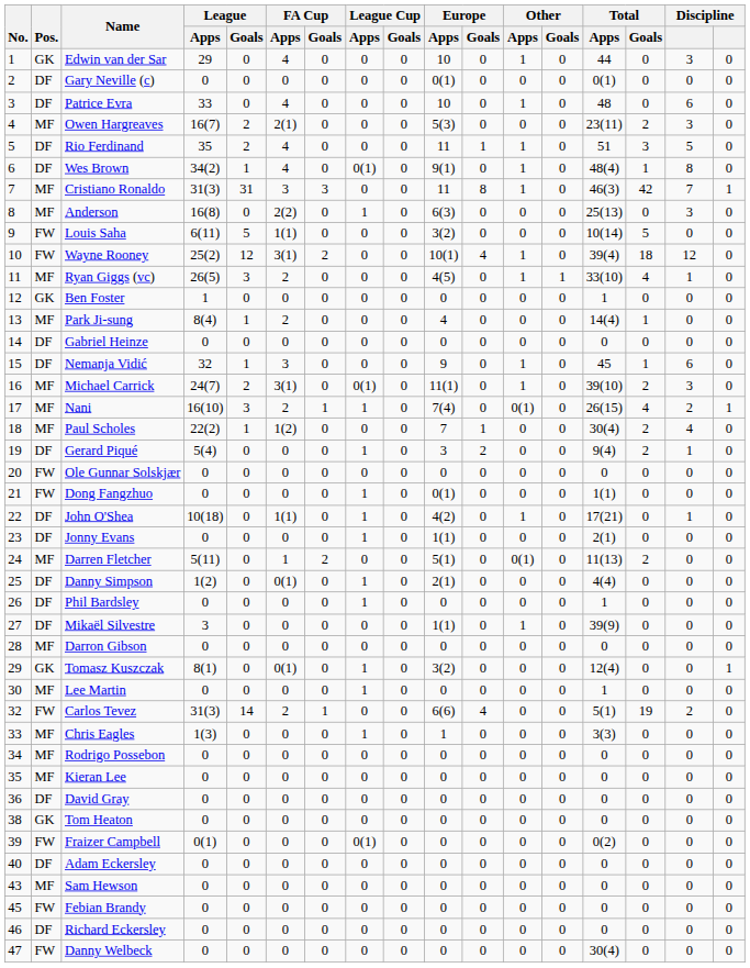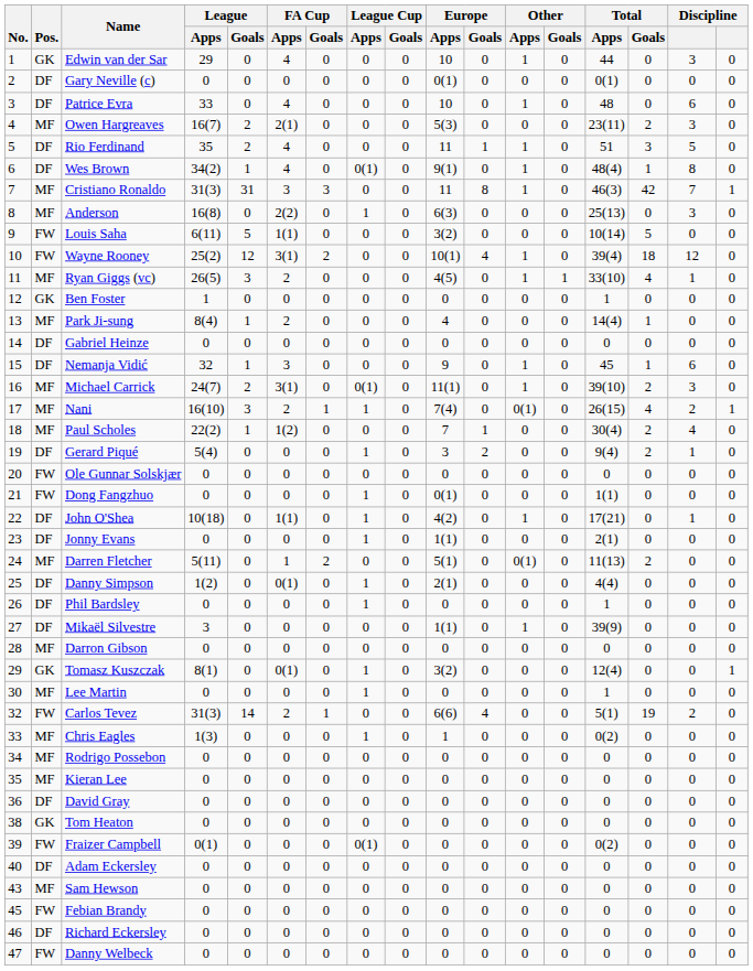 <table class="wikitable" style="text-align:center">
 <tr>
 <th rowspan="2" valign="bottom">No.</th>
 <th rowspan="2" valign="bottom">Pos.</th>
 <th rowspan="2">Name</th>
 <th colspan="2" width="85">League</th>
 <th colspan="2" width="85">FA Cup</th>
 <th colspan="2" width="85">League Cup</th>
 <th colspan="2" width="85">Europe</th>
 <th colspan="2" width="85">Other</th>
 <th colspan="2" width="85">Total</th>
 <th colspan="2" width="85">Discipline</th>
 </tr>
 <tr>
 <th>Apps</th>
 <th>Goals</th>
 <th>Apps</th>
 <th>Goals</th>
 <th>Apps</th>
 <th>Goals</th>
 <th>Apps</th>
 <th>Goals</th>
 <th>Apps</th>
 <th>Goals</th>
 <th>Apps</th>
 <th>Goals</th>
 <th></th>
 <th></th>
 </tr>
 <tr>
 <td align="left">1</td>
 <td align="left">GK</td>
 <td align="left"> <a href='#'>Edwin van der Sar</a></td>
 <td>29</td>
 <td>0</td>
 <td>4</td>
 <td>0</td>
 <td>0</td>
 <td>0</td>
 <td>10</td>
 <td>0</td>
 <td>1</td>
 <td>0</td>
 <td>44</td>
 <td>0</td>
 <td>3</td>
 <td>0</td>
 </tr>
 <tr>
 <td align="left">2</td>
 <td align="left">DF</td>
 <td align="left"> <a href='#'>Gary Neville</a> (<a href='#'>c</a>)</td>
 <td>0</td>
 <td>0</td>
 <td>0</td>
 <td>0</td>
 <td>0</td>
 <td>0</td>
 <td>0(1)</td>
 <td>0</td>
 <td>0</td>
 <td>0</td>
 <td>0(1)</td>
 <td>0</td>
 <td>0</td>
 <td>0</td>
 </tr>
 <tr>
 <td align="left">3</td>
 <td align="left">DF</td>
 <td align="left"> <a href='#'>Patrice Evra</a></td>
 <td>33</td>
 <td>0</td>
 <td>4</td>
 <td>0</td>
 <td>0</td>
 <td>0</td>
 <td>10</td>
 <td>0</td>
 <td>1</td>
 <td>0</td>
 <td>48</td>
 <td>0</td>
 <td>6</td>
 <td>0</td>
 </tr>
 <tr>
 <td align="left">4</td>
 <td align="left">MF</td>
 <td align="left"> <a href='#'>Owen Hargreaves</a></td>
 <td>16(7)</td>
 <td>2</td>
 <td>2(1)</td>
 <td>0</td>
 <td>0</td>
 <td>0</td>
 <td>5(3)</td>
 <td>0</td>
 <td>0</td>
 <td>0</td>
 <td>23(11)</td>
 <td>2</td>
 <td>3</td>
 <td>0</td>
 </tr>
 <tr>
 <td align="left">5</td>
 <td align="left">DF</td>
 <td align="left"> <a href='#'>Rio Ferdinand</a></td>
 <td>35</td>
 <td>2</td>
 <td>4</td>
 <td>0</td>
 <td>0</td>
 <td>0</td>
 <td>11</td>
 <td>1</td>
 <td>1</td>
 <td>0</td>
 <td>51</td>
 <td>3</td>
 <td>5</td>
 <td>0</td>
 </tr>
 <tr>
 <td align="left">6</td>
 <td align="left">DF</td>
 <td align="left"> <a href='#'>Wes Brown</a></td>
 <td>34(2)</td>
 <td>1</td>
 <td>4</td>
 <td>0</td>
 <td>0(1)</td>
 <td>0</td>
 <td>9(1)</td>
 <td>0</td>
 <td>1</td>
 <td>0</td>
 <td>48(4)</td>
 <td>1</td>
 <td>8</td>
 <td>0</td>
 </tr>
 <tr>
 <td align="left">7</td>
 <td align="left">MF</td>
 <td align="left"> <a href='#'>Cristiano Ronaldo</a></td>
 <td>31(3)</td>
 <td>31</td>
 <td>3</td>
 <td>3</td>
 <td>0</td>
 <td>0</td>
 <td>11</td>
 <td>8</td>
 <td>1</td>
 <td>0</td>
 <td>46(3)</td>
 <td>42</td>
 <td>7</td>
 <td>1</td>
 </tr>
 <tr>
 <td align="left">8</td>
 <td align="left">MF</td>
 <td align="left"> <a href='#'>Anderson</a></td>
 <td>16(8)</td>
 <td>0</td>
 <td>2(2)</td>
 <td>0</td>
 <td>1</td>
 <td>0</td>
 <td>6(3)</td>
 <td>0</td>
 <td>0</td>
 <td>0</td>
 <td>25(13)</td>
 <td>0</td>
 <td>3</td>
 <td>0</td>
 </tr>
 <tr>
 <td align="left">9</td>
 <td align="left">FW</td>
 <td align="left"> <a href='#'>Louis Saha</a></td>
 <td>6(11)</td>
 <td>5</td>
 <td>1(1)</td>
 <td>0</td>
 <td>0</td>
 <td>0</td>
 <td>3(2)</td>
 <td>0</td>
 <td>0</td>
 <td>0</td>
 <td>10(14)</td>
 <td>5</td>
 <td>0</td>
 <td>0</td>
 </tr>
 <tr>
 <td align="left">10</td>
 <td align="left">FW</td>
 <td align="left"> <a href='#'>Wayne Rooney</a></td>
 <td>25(2)</td>
 <td>12</td>
 <td>3(1)</td>
 <td>2</td>
 <td>0</td>
 <td>0</td>
 <td>10(1)</td>
 <td>4</td>
 <td>1</td>
 <td>0</td>
 <td>39(4)</td>
 <td>18</td>
 <td>12</td>
 <td>0</td>
 </tr>
 <tr>
 <td align="left">11</td>
 <td align="left">MF</td>
 <td align="left"> <a href='#'>Ryan Giggs</a> (<a href='#'>vc</a>)</td>
 <td>26(5)</td>
 <td>3</td>
 <td>2</td>
 <td>0</td>
 <td>0</td>
 <td>0</td>
 <td>4(5)</td>
 <td>0</td>
 <td>1</td>
 <td>1</td>
 <td>33(10)</td>
 <td>4</td>
 <td>1</td>
 <td>0</td>
 </tr>
 <tr>
 <td align="left">12</td>
 <td align="left">GK</td>
 <td align="left"> <a href='#'>Ben Foster</a></td>
 <td>1</td>
 <td>0</td>
 <td>0</td>
 <td>0</td>
 <td>0</td>
 <td>0</td>
 <td>0</td>
 <td>0</td>
 <td>0</td>
 <td>0</td>
 <td>1</td>
 <td>0</td>
 <td>0</td>
 <td>0</td>
 </tr>
 <tr>
 <td align="left">13</td>
 <td align="left">MF</td>
 <td align="left"> <a href='#'>Park Ji-sung</a></td>
 <td>8(4)</td>
 <td>1</td>
 <td>2</td>
 <td>0</td>
 <td>0</td>
 <td>0</td>
 <td>4</td>
 <td>0</td>
 <td>0</td>
 <td>0</td>
 <td>14(4)</td>
 <td>1</td>
 <td>0</td>
 <td>0</td>
 </tr>
 <tr>
 <td align="left">14</td>
 <td align="left">DF</td>
 <td align="left"> <a href='#'>Gabriel Heinze</a></td>
 <td>0</td>
 <td>0</td>
 <td>0</td>
 <td>0</td>
 <td>0</td>
 <td>0</td>
 <td>0</td>
 <td>0</td>
 <td>0</td>
 <td>0</td>
 <td>0</td>
 <td>0</td>
 <td>0</td>
 <td>0</td>
 </tr>
 <tr>
 <td align="left">15</td>
 <td align="left">DF</td>
 <td align="left"> <a href='#'>Nemanja Vidić</a></td>
 <td>32</td>
 <td>1</td>
 <td>3</td>
 <td>0</td>
 <td>0</td>
 <td>0</td>
 <td>9</td>
 <td>0</td>
 <td>1</td>
 <td>0</td>
 <td>45</td>
 <td>1</td>
 <td>6</td>
 <td>0</td>
 </tr>
 <tr>
 <td align="left">16</td>
 <td align="left">MF</td>
 <td align="left"> <a href='#'>Michael Carrick</a></td>
 <td>24(7)</td>
 <td>2</td>
 <td>3(1)</td>
 <td>0</td>
 <td>0(1)</td>
 <td>0</td>
 <td>11(1)</td>
 <td>0</td>
 <td>1</td>
 <td>0</td>
 <td>39(10)</td>
 <td>2</td>
 <td>3</td>
 <td>0</td>
 </tr>
 <tr>
 <td align="left">17</td>
 <td align="left">MF</td>
 <td align="left"> <a href='#'>Nani</a></td>
 <td>16(10)</td>
 <td>3</td>
 <td>2</td>
 <td>1</td>
 <td>1</td>
 <td>0</td>
 <td>7(4)</td>
 <td>0</td>
 <td>0(1)</td>
 <td>0</td>
 <td>26(15)</td>
 <td>4</td>
 <td>2</td>
 <td>1</td>
 </tr>
 <tr>
 <td align="left">18</td>
 <td align="left">MF</td>
 <td align="left"> <a href='#'>Paul Scholes</a></td>
 <td>22(2)</td>
 <td>1</td>
 <td>1(2)</td>
 <td>0</td>
 <td>0</td>
 <td>0</td>
 <td>7</td>
 <td>1</td>
 <td>0</td>
 <td>0</td>
 <td>30(4)</td>
 <td>2</td>
 <td>4</td>
 <td>0</td>
 </tr>
 <tr>
 <td align="left">19</td>
 <td align="left">DF</td>
 <td align="left"> <a href='#'>Gerard Piqué</a></td>
 <td>5(4)</td>
 <td>0</td>
 <td>0</td>
 <td>0</td>
 <td>1</td>
 <td>0</td>
 <td>3</td>
 <td>2</td>
 <td>0</td>
 <td>0</td>
 <td>9(4)</td>
 <td>2</td>
 <td>1</td>
 <td>0</td>
 </tr>
 <tr>
 <td align="left">20</td>
 <td align="left">FW</td>
 <td align="left"> <a href='#'>Ole Gunnar Solskjær</a></td>
 <td>0</td>
 <td>0</td>
 <td>0</td>
 <td>0</td>
 <td>0</td>
 <td>0</td>
 <td>0</td>
 <td>0</td>
 <td>0</td>
 <td>0</td>
 <td>0</td>
 <td>0</td>
 <td>0</td>
 <td>0</td>
 </tr>
 <tr>
 <td align="left">21</td>
 <td align="left">FW</td>
 <td align="left"> <a href='#'>Dong Fangzhuo</a></td>
 <td>0</td>
 <td>0</td>
 <td>0</td>
 <td>0</td>
 <td>1</td>
 <td>0</td>
 <td>0(1)</td>
 <td>0</td>
 <td>0</td>
 <td>0</td>
 <td>1(1)</td>
 <td>0</td>
 <td>0</td>
 <td>0</td>
 </tr>
 <tr>
 <td align="left">22</td>
 <td align="left">DF</td>
 <td align="left"> <a href='#'>John O'Shea</a></td>
 <td>10(18)</td>
 <td>0</td>
 <td>1(1)</td>
 <td>0</td>
 <td>1</td>
 <td>0</td>
 <td>4(2)</td>
 <td>0</td>
 <td>1</td>
 <td>0</td>
 <td>17(21)</td>
 <td>0</td>
 <td>1</td>
 <td>0</td>
 </tr>
 <tr>
 <td align="left">23</td>
 <td align="left">DF</td>
 <td align="left"> <a href='#'>Jonny Evans</a></td>
 <td>0</td>
 <td>0</td>
 <td>0</td>
 <td>0</td>
 <td>1</td>
 <td>0</td>
 <td>1(1)</td>
 <td>0</td>
 <td>0</td>
 <td>0</td>
 <td>2(1)</td>
 <td>0</td>
 <td>0</td>
 <td>0</td>
 </tr>
 <tr>
 <td align="left">24</td>
 <td align="left">MF</td>
 <td align="left"> <a href='#'>Darren Fletcher</a></td>
 <td>5(11)</td>
 <td>0</td>
 <td>1</td>
 <td>2</td>
 <td>0</td>
 <td>0</td>
 <td>5(1)</td>
 <td>0</td>
 <td>0(1)</td>
 <td>0</td>
 <td>11(13)</td>
 <td>2</td>
 <td>0</td>
 <td>0</td>
 </tr>
 <tr>
 <td align="left">25</td>
 <td align="left">DF</td>
 <td align="left"> <a href='#'>Danny Simpson</a></td>
 <td>1(2)</td>
 <td>0</td>
 <td>0(1)</td>
 <td>0</td>
 <td>1</td>
 <td>0</td>
 <td>2(1)</td>
 <td>0</td>
 <td>0</td>
 <td>0</td>
 <td>4(4)</td>
 <td>0</td>
 <td>0</td>
 <td>0</td>
 </tr>
 <tr>
 <td align="left">26</td>
 <td align="left">DF</td>
 <td align="left"> <a href='#'>Phil Bardsley</a></td>
 <td>0</td>
 <td>0</td>
 <td>0</td>
 <td>0</td>
 <td>1</td>
 <td>0</td>
 <td>0</td>
 <td>0</td>
 <td>0</td>
 <td>0</td>
 <td>1</td>
 <td>0</td>
 <td>0</td>
 <td>0</td>
 </tr>
 <tr>
 <td align="left">27</td>
 <td align="left">DF</td>
 <td align="left"> <a href='#'>Mikaël Silvestre</a></td>
 <td>3</td>
 <td>0</td>
 <td>0</td>
 <td>0</td>
 <td>0</td>
 <td>0</td>
 <td>1(1)</td>
 <td>0</td>
 <td>1</td>
 <td>0</td>
 <td>39(9)</td>
 <td>0</td>
 <td>0</td>
 <td>0</td>
 </tr>
 <tr>
 <td align="left">28</td>
 <td align="left">MF</td>
 <td align="left"> <a href='#'>Darron Gibson</a></td>
 <td>0</td>
 <td>0</td>
 <td>0</td>
 <td>0</td>
 <td>0</td>
 <td>0</td>
 <td>0</td>
 <td>0</td>
 <td>0</td>
 <td>0</td>
 <td>0</td>
 <td>0</td>
 <td>0</td>
 <td>0</td>
 </tr>
 <tr>
 <td align="left">29</td>
 <td align="left">GK</td>
 <td align="left"> <a href='#'>Tomasz Kuszczak</a></td>
 <td>8(1)</td>
 <td>0</td>
 <td>0(1)</td>
 <td>0</td>
 <td>1</td>
 <td>0</td>
 <td>3(2)</td>
 <td>0</td>
 <td>0</td>
 <td>0</td>
 <td>12(4)</td>
 <td>0</td>
 <td>0</td>
 <td>1</td>
 </tr>
 <tr>
 <td align="left">30</td>
 <td align="left">MF</td>
 <td align="left"> <a href='#'>Lee Martin</a></td>
 <td>0</td>
 <td>0</td>
 <td>0</td>
 <td>0</td>
 <td>1</td>
 <td>0</td>
 <td>0</td>
 <td>0</td>
 <td>0</td>
 <td>0</td>
 <td>1</td>
 <td>0</td>
 <td>0</td>
 <td>0</td>
 </tr>
 <tr>
 <td align="left">32</td>
 <td align="left">FW</td>
 <td align="left"> <a href='#'>Carlos Tevez</a></td>
 <td>31(3)</td>
 <td>14</td>
 <td>2</td>
 <td>1</td>
 <td>0</td>
 <td>0</td>
 <td>6(6)</td>
 <td>4</td>
 <td>0</td>
 <td>0</td>
 <td>5(1)</td>
 <td>19</td>
 <td>2</td>
 <td>0</td>
 </tr>
 <tr>
 <td align="left">33</td>
 <td align="left">MF</td>
 <td align="left"> <a href='#'>Chris Eagles</a></td>
 <td>1(3)</td>
 <td>0</td>
 <td>0</td>
 <td>0</td>
 <td>1</td>
 <td>0</td>
 <td>1</td>
 <td>0</td>
 <td>0</td>
 <td>0</td>
-<td>3(3)</td>
+<td>0(2)</td>
 <td>0</td>
 <td>0</td>
 <td>0</td>
 </tr>
 <tr>
 <td align="left">34</td>
 <td align="left">MF</td>
 <td align="left"> <a href='#'>Rodrigo Possebon</a></td>
 <td>0</td>
 <td>0</td>
 <td>0</td>
 <td>0</td>
 <td>0</td>
 <td>0</td>
 <td>0</td>
 <td>0</td>
 <td>0</td>
 <td>0</td>
 <td>0</td>
 <td>0</td>
 <td>0</td>
 <td>0</td>
 </tr>
 <tr>
 <td align="left">35</td>
 <td align="left">MF</td>
 <td align="left"> <a href='#'>Kieran Lee</a></td>
 <td>0</td>
 <td>0</td>
 <td>0</td>
 <td>0</td>
 <td>0</td>
 <td>0</td>
 <td>0</td>
 <td>0</td>
 <td>0</td>
 <td>0</td>
 <td>0</td>
 <td>0</td>
 <td>0</td>
 <td>0</td>
 </tr>
 <tr>
 <td align="left">36</td>
 <td align="left">DF</td>
 <td align="left"> <a href='#'>David Gray</a></td>
 <td>0</td>
 <td>0</td>
 <td>0</td>
 <td>0</td>
 <td>0</td>
 <td>0</td>
 <td>0</td>
 <td>0</td>
 <td>0</td>
 <td>0</td>
 <td>0</td>
 <td>0</td>
 <td>0</td>
 <td>0</td>
 </tr>
 <tr>
 <td align="left">38</td>
 <td align="left">GK</td>
 <td align="left"> <a href='#'>Tom Heaton</a></td>
 <td>0</td>
 <td>0</td>
 <td>0</td>
 <td>0</td>
 <td>0</td>
 <td>0</td>
 <td>0</td>
 <td>0</td>
 <td>0</td>
 <td>0</td>
 <td>0</td>
 <td>0</td>
 <td>0</td>
 <td>0</td>
 </tr>
 <tr>
 <td align="left">39</td>
 <td align="left">FW</td>
 <td align="left"> <a href='#'>Fraizer Campbell</a></td>
 <td>0(1)</td>
 <td>0</td>
 <td>0</td>
 <td>0</td>
 <td>0(1)</td>
 <td>0</td>
 <td>0</td>
 <td>0</td>
 <td>0</td>
 <td>0</td>
 <td>0(2)</td>
 <td>0</td>
 <td>0</td>
 <td>0</td>
 </tr>
 <tr>
 <td align="left">40</td>
 <td align="left">DF</td>
 <td align="left"> <a href='#'>Adam Eckersley</a></td>
 <td>0</td>
 <td>0</td>
 <td>0</td>
 <td>0</td>
 <td>0</td>
 <td>0</td>
 <td>0</td>
 <td>0</td>
 <td>0</td>
 <td>0</td>
 <td>0</td>
 <td>0</td>
 <td>0</td>
 <td>0</td>
 </tr>
 <tr>
 <td align="left">43</td>
 <td align="left">MF</td>
 <td align="left"> <a href='#'>Sam Hewson</a></td>
 <td>0</td>
 <td>0</td>
 <td>0</td>
 <td>0</td>
 <td>0</td>
 <td>0</td>
 <td>0</td>
 <td>0</td>
 <td>0</td>
 <td>0</td>
 <td>0</td>
 <td>0</td>
 <td>0</td>
 <td>0</td>
 </tr>
 <tr>
 <td align="left">45</td>
 <td align="left">FW</td>
 <td align="left"> <a href='#'>Febian Brandy</a></td>
 <td>0</td>
 <td>0</td>
 <td>0</td>
 <td>0</td>
 <td>0</td>
 <td>0</td>
 <td>0</td>
 <td>0</td>
 <td>0</td>
 <td>0</td>
 <td>0</td>
 <td>0</td>
 <td>0</td>
 <td>0</td>
 </tr>
 <tr>
 <td align="left">46</td>
 <td align="left">DF</td>
 <td align="left"> <a href='#'>Richard Eckersley</a></td>
 <td>0</td>
 <td>0</td>
 <td>0</td>
 <td>0</td>
 <td>0</td>
 <td>0</td>
 <td>0</td>
 <td>0</td>
 <td>0</td>
 <td>0</td>
 <td>0</td>
 <td>0</td>
 <td>0</td>
 <td>0</td>
 </tr>
 <tr>
 <td align="left">47</td>
 <td align="left">FW</td>
 <td align="left"> <a href='#'>Danny Welbeck</a></td>
 <td>0</td>
 <td>0</td>
 <td>0</td>
 <td>0</td>
 <td>0</td>
 <td>0</td>
 <td>0</td>
 <td>0</td>
 <td>0</td>
 <td>0</td>
-<td>30(4)</td>
+<td>0</td>
 <td>0</td>
 <td>0</td>
 <td>0</td>
 </tr>
 </table>
